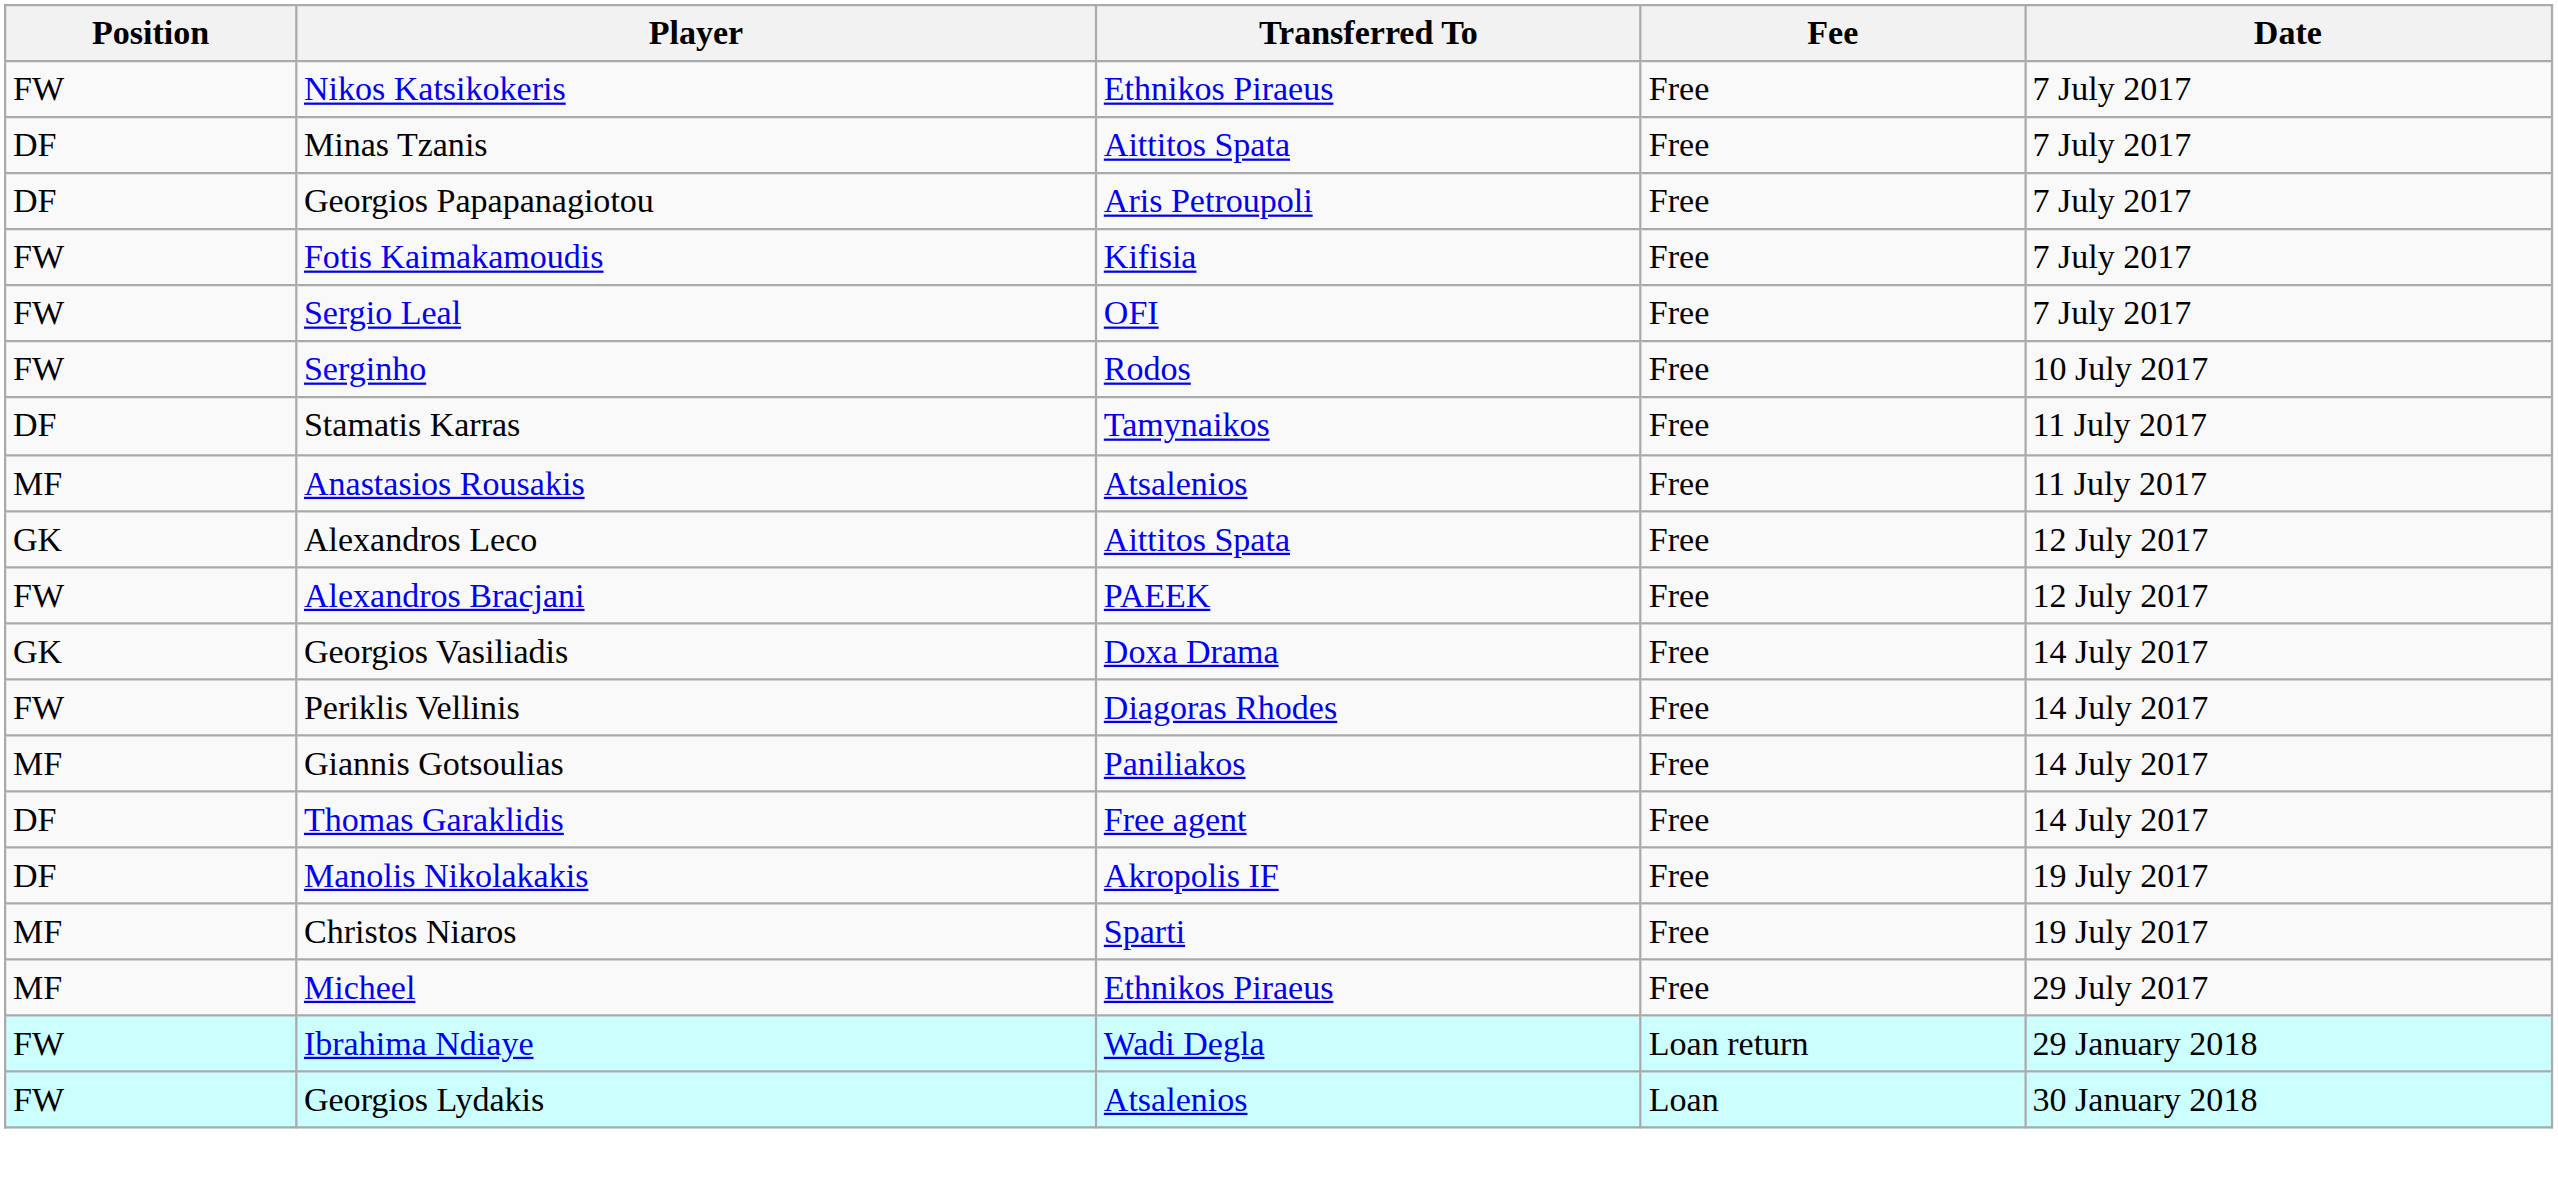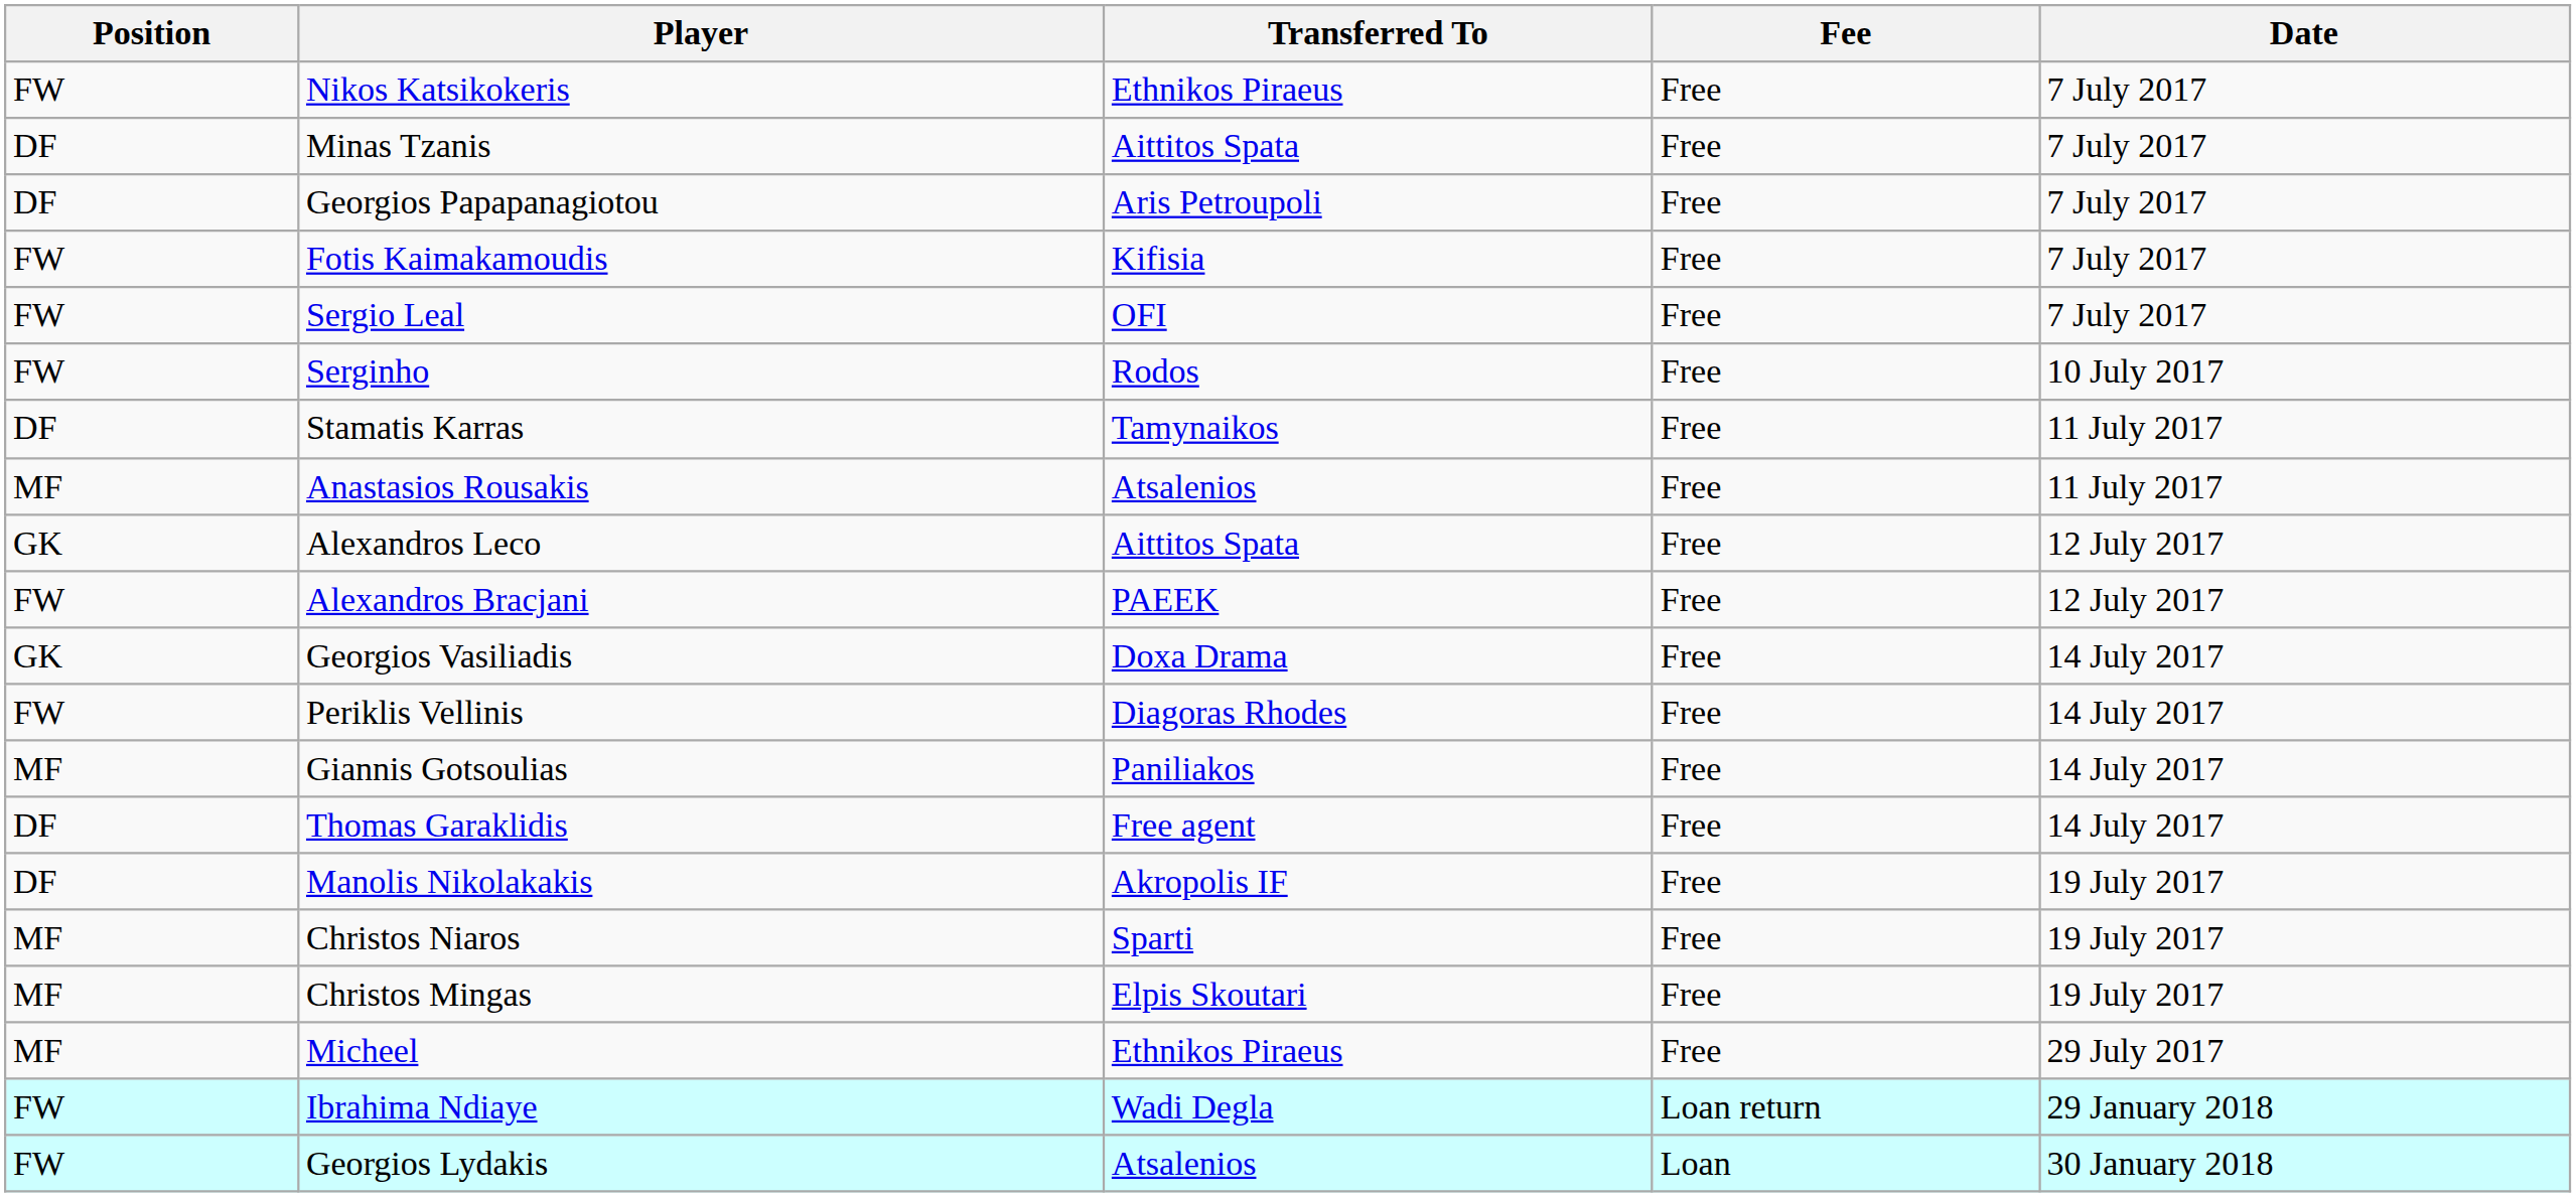 <table class="wikitable sortable" style="width:90%; text-align:center; font-size:95%; text-align:left;">
 <tr>
 <th><strong>Position</strong></th>
 <th><strong>Player</strong></th>
 <th><strong>Transferred To</strong></th>
 <th><strong>Fee</strong></th>
 <th><strong>Date</strong></th>
 </tr>
 <tr>
 <td>FW</td>
 <td> <a href='#'>Nikos Katsikokeris</a></td>
 <td> <a href='#'>Ethnikos Piraeus</a></td>
 <td>Free</td>
 <td>7 July 2017</td>
 </tr>
 <tr>
 <td>DF</td>
 <td> Minas Tzanis</td>
 <td> <a href='#'>Aittitos Spata</a></td>
 <td>Free</td>
 <td>7 July 2017</td>
 </tr>
 <tr>
 <td>DF</td>
 <td> Georgios Papapanagiotou</td>
 <td> <a href='#'>Aris Petroupoli</a></td>
 <td>Free</td>
 <td>7 July 2017</td>
 </tr>
 <tr>
 <td>FW</td>
 <td> <a href='#'>Fotis Kaimakamoudis</a></td>
 <td> <a href='#'>Kifisia</a></td>
 <td>Free</td>
 <td>7 July 2017</td>
 </tr>
 <tr>
 <td>FW</td>
 <td> <a href='#'>Sergio Leal</a></td>
 <td> <a href='#'>OFI</a></td>
 <td>Free</td>
 <td>7 July 2017</td>
 </tr>
 <tr>
 <td>FW</td>
 <td> <a href='#'>Serginho</a></td>
 <td> <a href='#'>Rodos</a></td>
 <td>Free</td>
 <td>10 July 2017</td>
 </tr>
 <tr>
 <td>DF</td>
 <td> Stamatis Karras</td>
 <td> <a href='#'>Tamynaikos</a></td>
 <td>Free</td>
 <td>11 July 2017</td>
 </tr>
 <tr>
 <td>MF</td>
 <td> <a href='#'>Anastasios Rousakis</a></td>
 <td> <a href='#'>Atsalenios</a></td>
 <td>Free</td>
 <td>11 July 2017</td>
 </tr>
 <tr>
 <td>GK</td>
 <td>  Alexandros Leco</td>
 <td> <a href='#'>Aittitos Spata</a></td>
 <td>Free</td>
 <td>12 July 2017</td>
 </tr>
 <tr>
 <td>FW</td>
 <td>  <a href='#'>Alexandros Bracjani</a></td>
 <td> <a href='#'>PAEEK</a></td>
 <td>Free</td>
 <td>12 July 2017</td>
 </tr>
 <tr>
 <td>GK</td>
 <td> Georgios Vasiliadis</td>
 <td> <a href='#'>Doxa Drama</a></td>
 <td>Free</td>
 <td>14 July 2017</td>
 </tr>
 <tr>
 <td>FW</td>
 <td> Periklis Vellinis</td>
 <td> <a href='#'>Diagoras Rhodes</a></td>
 <td>Free</td>
 <td>14 July 2017</td>
 </tr>
 <tr>
 <td>MF</td>
 <td> Giannis Gotsoulias</td>
 <td> <a href='#'>Paniliakos</a></td>
 <td>Free</td>
 <td>14 July 2017</td>
 </tr>
 <tr>
 <td>DF</td>
 <td> <a href='#'>Thomas Garaklidis</a></td>
 <td><a href='#'>Free agent</a></td>
 <td>Free</td>
 <td>14 July 2017</td>
 </tr>
 <tr>
 <td>DF</td>
 <td> <a href='#'>Manolis Nikolakakis</a></td>
 <td> <a href='#'>Akropolis IF</a></td>
 <td>Free</td>
 <td>19 July 2017</td>
 </tr>
 <tr>
 <td>MF</td>
 <td> Christos Niaros</td>
 <td> <a href='#'>Sparti</a></td>
 <td>Free</td>
 <td>19 July 2017</td>
 </tr>
 <tr>
 <td>MF</td>
+<td> Christos Mingas</td>
+<td> <a href='#'>Elpis Skoutari</a></td>
+<td>Free</td>
+<td>19 July 2017</td>
+</tr>
+<tr>
+<td>MF</td>
 <td>  <a href='#'>Micheel</a></td>
 <td> <a href='#'>Ethnikos Piraeus</a></td>
 <td>Free</td>
 <td>29 July 2017</td>
 </tr>
 <tr>
 <th style="background:#CCFFFF; text-align:left; font-weight: normal;">FW</th>
 <th style="background:#CCFFFF; text-align:left; font-weight: normal;"> <a href='#'>Ibrahima Ndiaye</a></th>
 <th style="background:#CCFFFF; text-align:left; font-weight: normal;"> <a href='#'>Wadi Degla</a></th>
 <th style="background:#CCFFFF; text-align:left; font-weight: normal;">Loan return</th>
 <th style="background:#CCFFFF; text-align:left; font-weight: normal;">29 January 2018</th>
 </tr>
 <tr>
 <th style="background:#CCFFFF; text-align:left; font-weight: normal;">FW</th>
 <th style="background:#CCFFFF; text-align:left; font-weight: normal;"> Georgios Lydakis</th>
 <th style="background:#CCFFFF; text-align:left; font-weight: normal;"> <a href='#'>Atsalenios</a></th>
 <th style="background:#CCFFFF; text-align:left; font-weight: normal;">Loan</th>
 <th style="background:#CCFFFF; text-align:left; font-weight: normal;">30 January 2018</th>
 </tr>
 </table>
